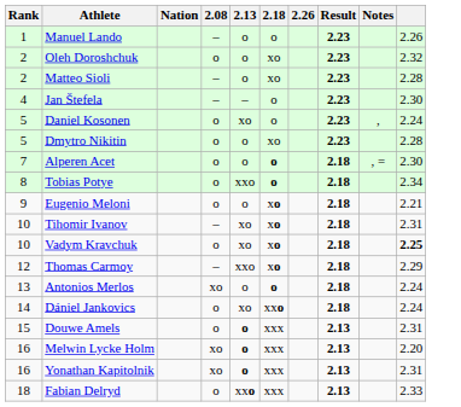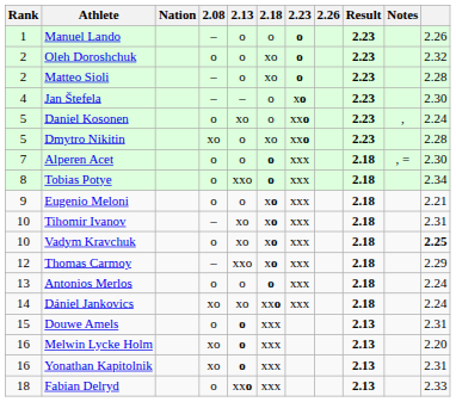 <table class="wikitable sortable" style="text-align:center">
 <tr>
 <th scope="col">Rank</th>
 <th scope="col">Athlete</th>
 <th scope="col">Nation</th>
 <th>2.08</th>
 <th>2.13</th>
 <th>2.18</th>
+<th>2.23</th>
 <th>2.26</th>
 <th scope="col">Result</th>
 <th scope="col">Notes</th>
 <th scope="col"></th>
 </tr>
 <tr bgcolor="ddffdd">
 <td>1</td>
 <td align=left><a href='#'>Manuel Lando</a></td>
 <td align=left></td>
 <td>–</td>
 <td>o</td>
 <td>o</td>
+<td><strong>o</strong></td>
 <td></td>
 <td><strong>2.23</strong></td>
 <td></td>
 <td>2.26</td>
 </tr>
 <tr bgcolor="ddffdd">
 <td>2</td>
 <td align=left><a href='#'>Oleh Doroshchuk</a></td>
 <td align=left></td>
 <td>o</td>
 <td>o</td>
 <td>xo</td>
+<td><strong>o</strong></td>
 <td></td>
 <td><strong>2.23</strong></td>
 <td></td>
 <td>2.32</td>
 </tr>
 <tr bgcolor="ddffdd">
 <td>2</td>
 <td align=left><a href='#'>Matteo Sioli</a></td>
 <td align=left></td>
 <td>–</td>
 <td>o</td>
 <td>xo</td>
+<td><strong>o</strong></td>
 <td></td>
 <td><strong>2.23</strong></td>
 <td></td>
 <td>2.28</td>
 </tr>
 <tr bgcolor="ddffdd">
 <td>4</td>
 <td align=left><a href='#'>Jan Štefela</a></td>
 <td align=left></td>
 <td>–</td>
 <td>–</td>
 <td>o</td>
+<td>x<strong>o</strong></td>
 <td></td>
 <td><strong>2.23</strong></td>
 <td></td>
 <td>2.30</td>
 </tr>
 <tr bgcolor="ddffdd">
 <td>5</td>
 <td align=left><a href='#'>Daniel Kosonen</a></td>
 <td align=left></td>
 <td>o</td>
 <td>xo</td>
 <td>o</td>
+<td>xx<strong>o</strong></td>
 <td></td>
 <td><strong>2.23</strong></td>
 <td>, </td>
 <td>2.24</td>
 </tr>
 <tr bgcolor="ddffdd">
 <td>5</td>
 <td align=left><a href='#'>Dmytro Nikitin</a></td>
 <td align=left></td>
-<td>o</td>
+<td>xo</td>
 <td>o</td>
 <td>xo</td>
+<td>xx<strong>o</strong></td>
 <td></td>
 <td><strong>2.23</strong></td>
 <td></td>
 <td>2.28</td>
 </tr>
 <tr bgcolor="ddffdd">
 <td>7</td>
 <td align=left><a href='#'>Alperen Acet</a></td>
 <td align=left></td>
 <td>o</td>
 <td>o</td>
 <td><strong>o</strong></td>
+<td>xxx</td>
 <td></td>
 <td><strong>2.18</strong></td>
 <td>, =</td>
 <td>2.30</td>
 </tr>
 <tr bgcolor="ddffdd">
 <td>8</td>
 <td align=left><a href='#'>Tobias Potye</a></td>
 <td align=left></td>
 <td>o</td>
 <td>xxo</td>
 <td><strong>o</strong></td>
+<td>xxx</td>
 <td></td>
 <td><strong>2.18</strong></td>
 <td></td>
 <td>2.34</td>
 </tr>
 <tr>
 <td>9</td>
 <td align=left><a href='#'>Eugenio Meloni</a></td>
 <td align=left></td>
 <td>o</td>
 <td>o</td>
 <td>x<strong>o</strong></td>
+<td>xxx</td>
 <td></td>
 <td><strong>2.18</strong></td>
 <td></td>
 <td>2.21</td>
 </tr>
 <tr>
 <td>10</td>
 <td align=left><a href='#'>Tihomir Ivanov</a></td>
 <td align=left></td>
 <td>–</td>
 <td>xo</td>
 <td>x<strong>o</strong></td>
+<td>xxx</td>
 <td></td>
 <td><strong>2.18</strong></td>
 <td></td>
 <td>2.31</td>
 </tr>
 <tr>
 <td>10</td>
 <td align=left><a href='#'>Vadym Kravchuk</a></td>
 <td align=left></td>
 <td>o</td>
 <td>xo</td>
 <td>x<strong>o</strong></td>
+<td>xxx</td>
 <td></td>
 <td><strong>2.18</strong></td>
 <td></td>
 <td><strong>2.25</strong></td>
 </tr>
 <tr>
 <td>12</td>
 <td align=left><a href='#'>Thomas Carmoy</a></td>
 <td align=left></td>
 <td>–</td>
 <td>xxo</td>
 <td>x<strong>o</strong></td>
+<td>xxx</td>
 <td></td>
 <td><strong>2.18</strong></td>
 <td></td>
 <td>2.29</td>
 </tr>
 <tr>
 <td>13</td>
 <td align=left><a href='#'>Antonios Merlos</a></td>
 <td align=left></td>
-<td>xo</td>
+<td>o</td>
 <td>o</td>
 <td><strong>o</strong></td>
+<td>xxx</td>
 <td></td>
 <td><strong>2.18</strong></td>
 <td></td>
 <td>2.24</td>
 </tr>
 <tr>
 <td>14</td>
 <td align=left><a href='#'>Dániel Jankovics</a></td>
 <td align=left></td>
-<td>o</td>
+<td>xo</td>
 <td>xo</td>
 <td>xx<strong>o</strong></td>
+<td>xxx</td>
 <td></td>
 <td><strong>2.18</strong></td>
 <td></td>
 <td>2.24</td>
 </tr>
 <tr>
 <td>15</td>
 <td align=left><a href='#'>Douwe Amels</a></td>
 <td align=left></td>
 <td>o</td>
 <td><strong>o</strong></td>
 <td>xxx</td>
 <td></td>
+<td></td>
 <td><strong>2.13</strong></td>
 <td></td>
 <td>2.31</td>
 </tr>
 <tr>
 <td>16</td>
 <td align=left><a href='#'>Melwin Lycke Holm</a></td>
 <td align=left></td>
 <td>xo</td>
 <td><strong>o</strong></td>
 <td>xxx</td>
+<td></td>
 <td></td>
 <td><strong>2.13</strong></td>
 <td></td>
 <td>2.20</td>
 </tr>
 <tr>
 <td>16</td>
 <td align=left><a href='#'>Yonathan Kapitolnik</a></td>
 <td align=left></td>
 <td>xo</td>
 <td><strong>o</strong></td>
 <td>xxx</td>
 <td></td>
+<td></td>
 <td><strong>2.13</strong></td>
 <td></td>
 <td>2.31</td>
 </tr>
 <tr>
 <td>18</td>
 <td align=left><a href='#'>Fabian Delryd</a></td>
 <td align=left></td>
 <td>o</td>
 <td>xx<strong>o</strong></td>
 <td>xxx</td>
 <td></td>
+<td></td>
 <td><strong>2.13</strong></td>
 <td></td>
 <td>2.33</td>
 </tr>
 </table>
